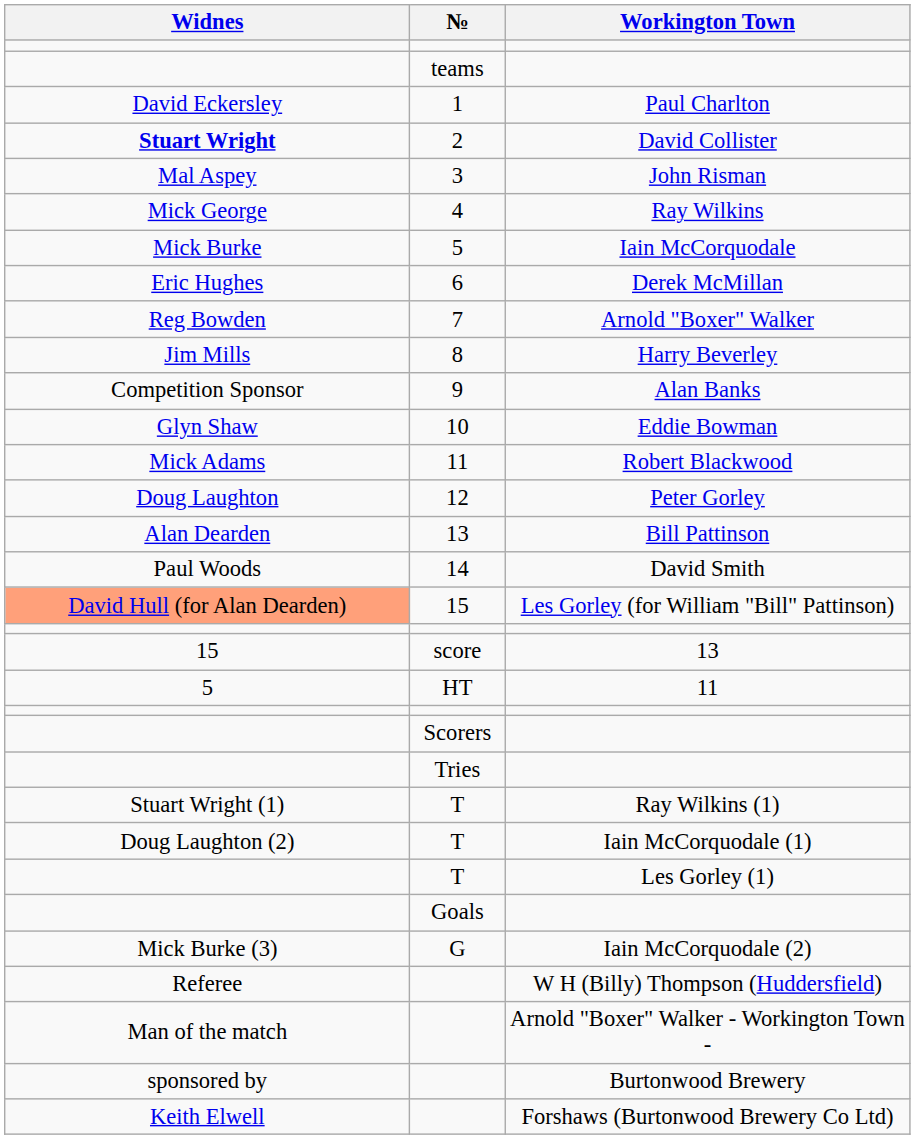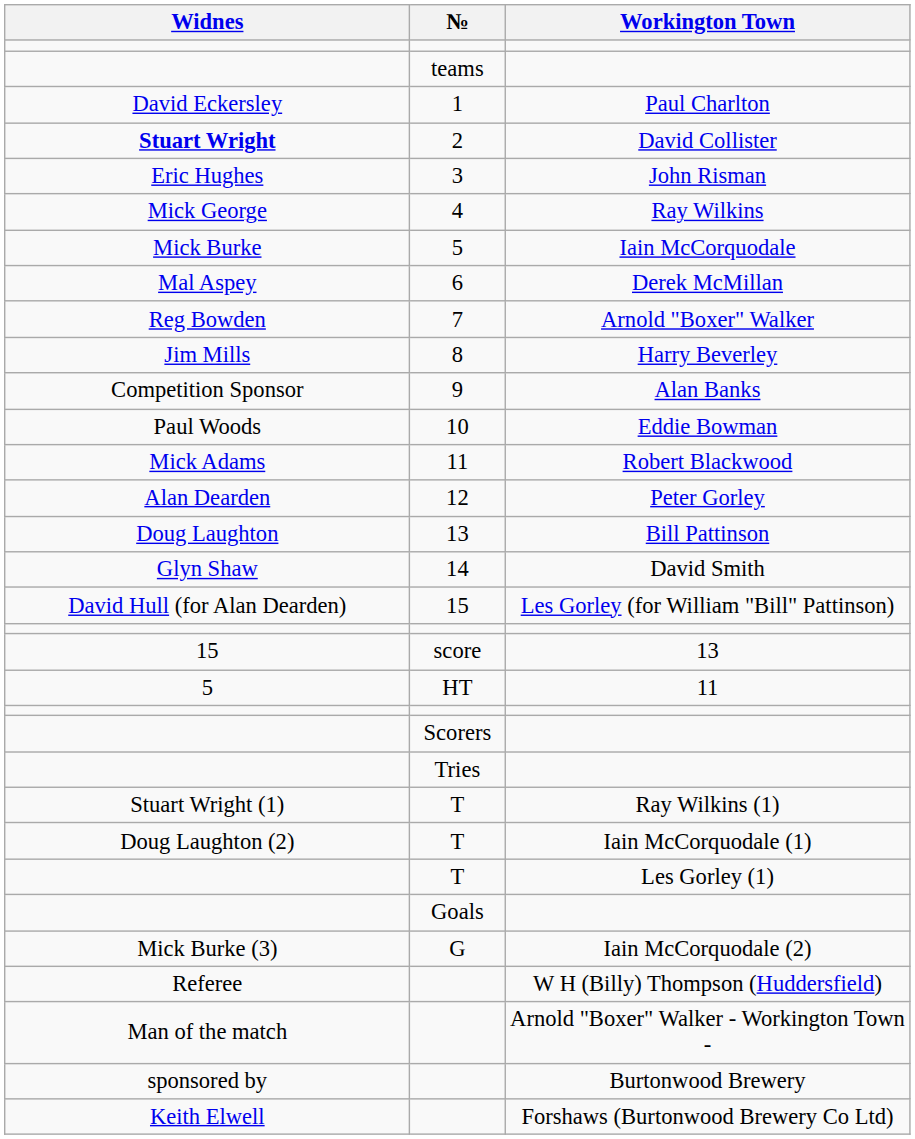 <table class="wikitable" style="text-align:center;">
 <tr>
 <th width=280 abbr=winner><a href='#'>Widnes</a></th>
 <th width=60 abbr="Number">№</th>
 <th width=280 abbr=runner-up><a href='#'>Workington Town</a></th>
 </tr>
 <tr>
 <td></td>
 <td></td>
 <td></td>
 </tr>
 <tr>
 <td></td>
 <td>teams</td>
 <td></td>
 </tr>
 <tr>
 <td><a href='#'>David Eckersley</a></td>
 <td>1</td>
 <td><a href='#'>Paul Charlton</a></td>
 </tr>
 <tr>
 <td><strong><a href='#'>Stuart Wright</a></strong></td>
 <td>2</td>
 <td><a href='#'>David Collister</a></td>
 </tr>
 <tr>
-<td><a href='#'>Mal Aspey</a></td>
+<td><a href='#'>Eric Hughes</a></td>
 <td>3</td>
 <td><a href='#'>John Risman</a></td>
 </tr>
 <tr>
 <td><a href='#'>Mick George</a></td>
 <td>4</td>
 <td><a href='#'>Ray Wilkins</a></td>
 </tr>
 <tr>
 <td><a href='#'>Mick Burke</a></td>
 <td>5</td>
 <td><a href='#'>Iain McCorquodale</a></td>
 </tr>
 <tr>
-<td><a href='#'>Eric Hughes</a></td>
+<td><a href='#'>Mal Aspey</a></td>
 <td>6</td>
 <td><a href='#'>Derek McMillan</a></td>
 </tr>
 <tr>
 <td><a href='#'>Reg Bowden</a></td>
 <td>7</td>
 <td><a href='#'>Arnold "Boxer" Walker</a></td>
 </tr>
 <tr>
 <td><a href='#'>Jim Mills</a></td>
 <td>8</td>
 <td><a href='#'>Harry Beverley</a></td>
 </tr>
 <tr>
 <td>Competition Sponsor</td>
 <td>9</td>
 <td><a href='#'>Alan Banks</a></td>
 </tr>
 <tr>
-<td><a href='#'>Glyn Shaw</a></td>
+<td>Paul Woods</td>
 <td>10</td>
 <td><a href='#'>Eddie Bowman</a></td>
 </tr>
 <tr>
 <td><a href='#'>Mick Adams</a></td>
 <td>11</td>
 <td><a href='#'>Robert Blackwood</a></td>
 </tr>
 <tr>
-<td><a href='#'>Doug Laughton</a></td>
+<td><a href='#'>Alan Dearden</a></td>
 <td>12</td>
 <td><a href='#'>Peter Gorley</a></td>
 </tr>
 <tr>
-<td><a href='#'>Alan Dearden</a></td>
+<td><a href='#'>Doug Laughton</a></td>
 <td>13</td>
 <td><a href='#'>Bill Pattinson</a></td>
 </tr>
 <tr>
-<td>Paul Woods</td>
+<td><a href='#'>Glyn Shaw</a></td>
 <td>14</td>
 <td>David Smith</td>
 </tr>
 <tr>
-<td style="background: lightsalmon;"><a href='#'>David Hull</a> (for Alan Dearden)</td>
+<td><a href='#'>David Hull</a> (for Alan Dearden)</td>
 <td>15</td>
 <td><a href='#'>Les Gorley</a> (for William "Bill" Pattinson)</td>
 </tr>
 <tr>
 <td></td>
 <td></td>
 <td></td>
 </tr>
 <tr>
 <td>15</td>
 <td>score</td>
 <td>13</td>
 </tr>
 <tr>
 <td>5</td>
 <td>HT</td>
 <td>11</td>
 </tr>
 <tr>
 <td></td>
 <td></td>
 <td></td>
 </tr>
 <tr>
 <td></td>
 <td>Scorers</td>
 <td></td>
 </tr>
 <tr>
 <td></td>
 <td>Tries</td>
 <td></td>
 </tr>
 <tr>
 <td>Stuart Wright (1)</td>
 <td>T</td>
 <td>Ray Wilkins (1)</td>
 </tr>
 <tr>
 <td>Doug Laughton (2)</td>
 <td>T</td>
 <td>Iain McCorquodale (1)</td>
 </tr>
 <tr>
 <td></td>
 <td>T</td>
 <td>Les Gorley (1)</td>
 </tr>
 <tr>
 <td></td>
 <td>Goals</td>
 <td></td>
 </tr>
 <tr>
 <td>Mick Burke (3)</td>
 <td>G</td>
 <td>Iain McCorquodale (2)</td>
 </tr>
 <tr>
 <td>Referee</td>
 <td></td>
 <td>W H (Billy) Thompson (<a href='#'>Huddersfield</a>)</td>
 </tr>
 <tr>
 <td>Man of the match</td>
 <td></td>
 <td>Arnold "Boxer" Walker - Workington Town - </td>
 </tr>
 <tr>
 <td>sponsored by</td>
 <td></td>
 <td>Burtonwood Brewery</td>
 </tr>
 <tr>
 <td><a href='#'>Keith Elwell</a></td>
 <td></td>
 <td>Forshaws (Burtonwood Brewery Co Ltd)</td>
 </tr>
 </table>
